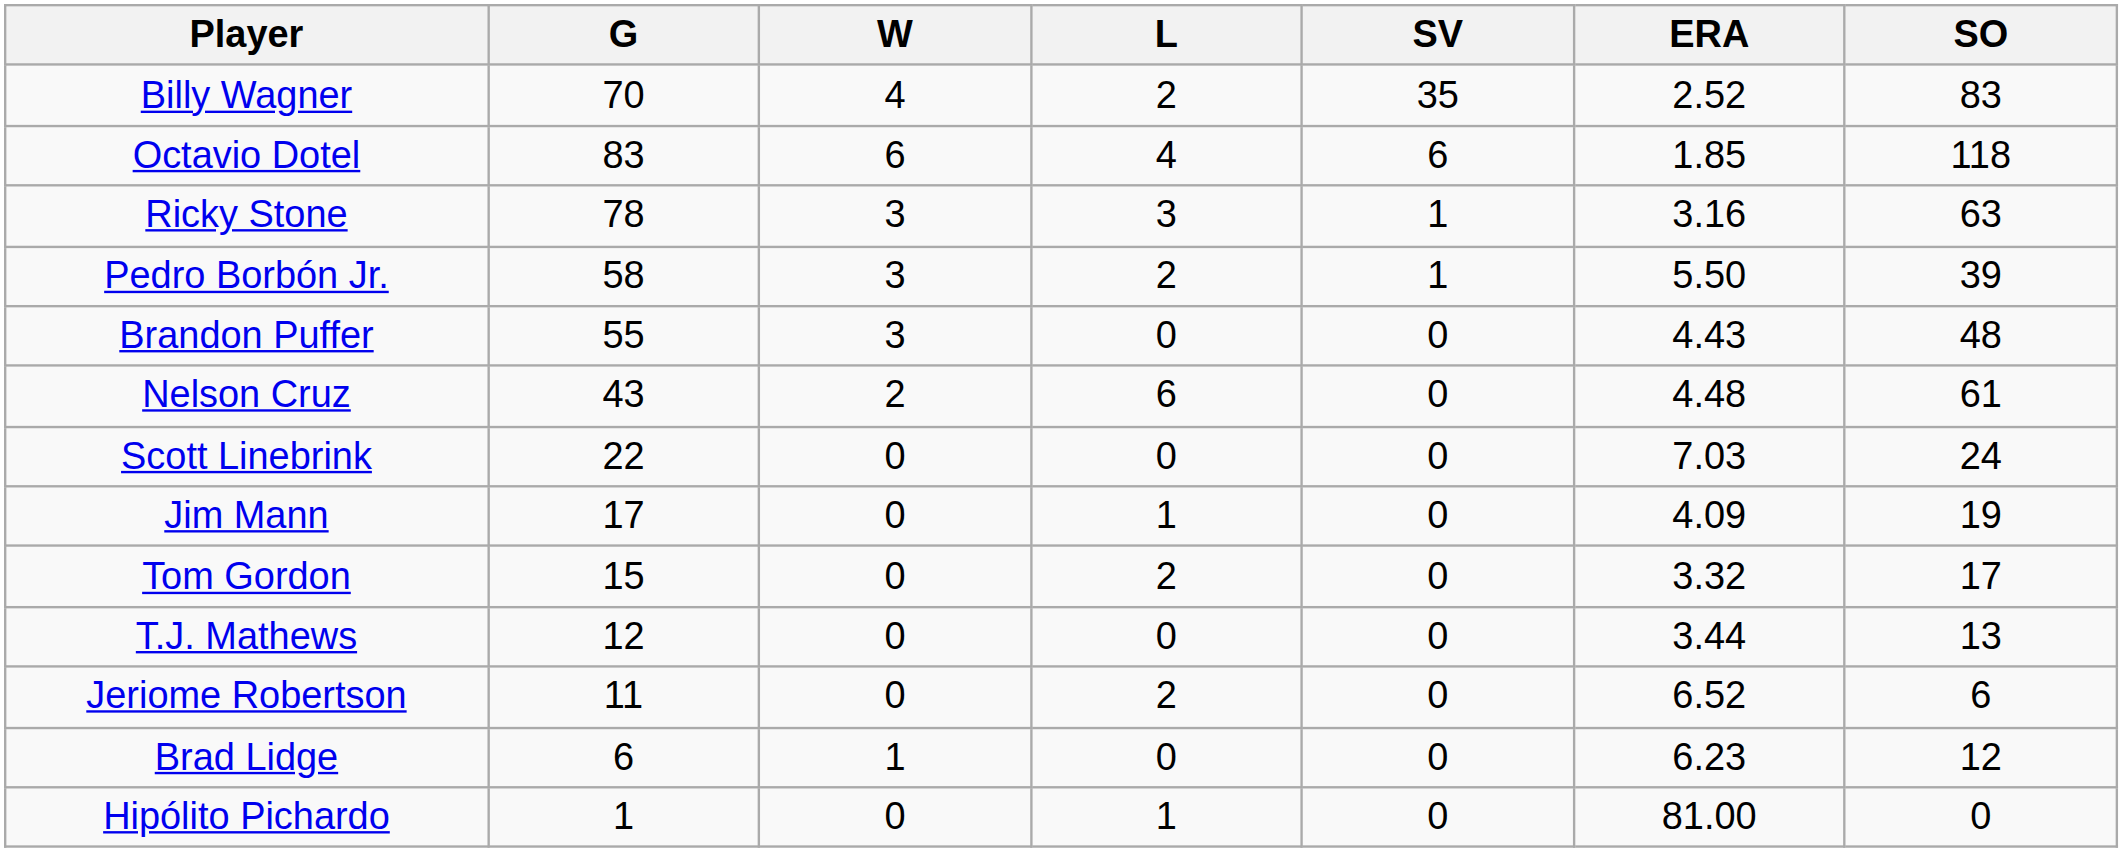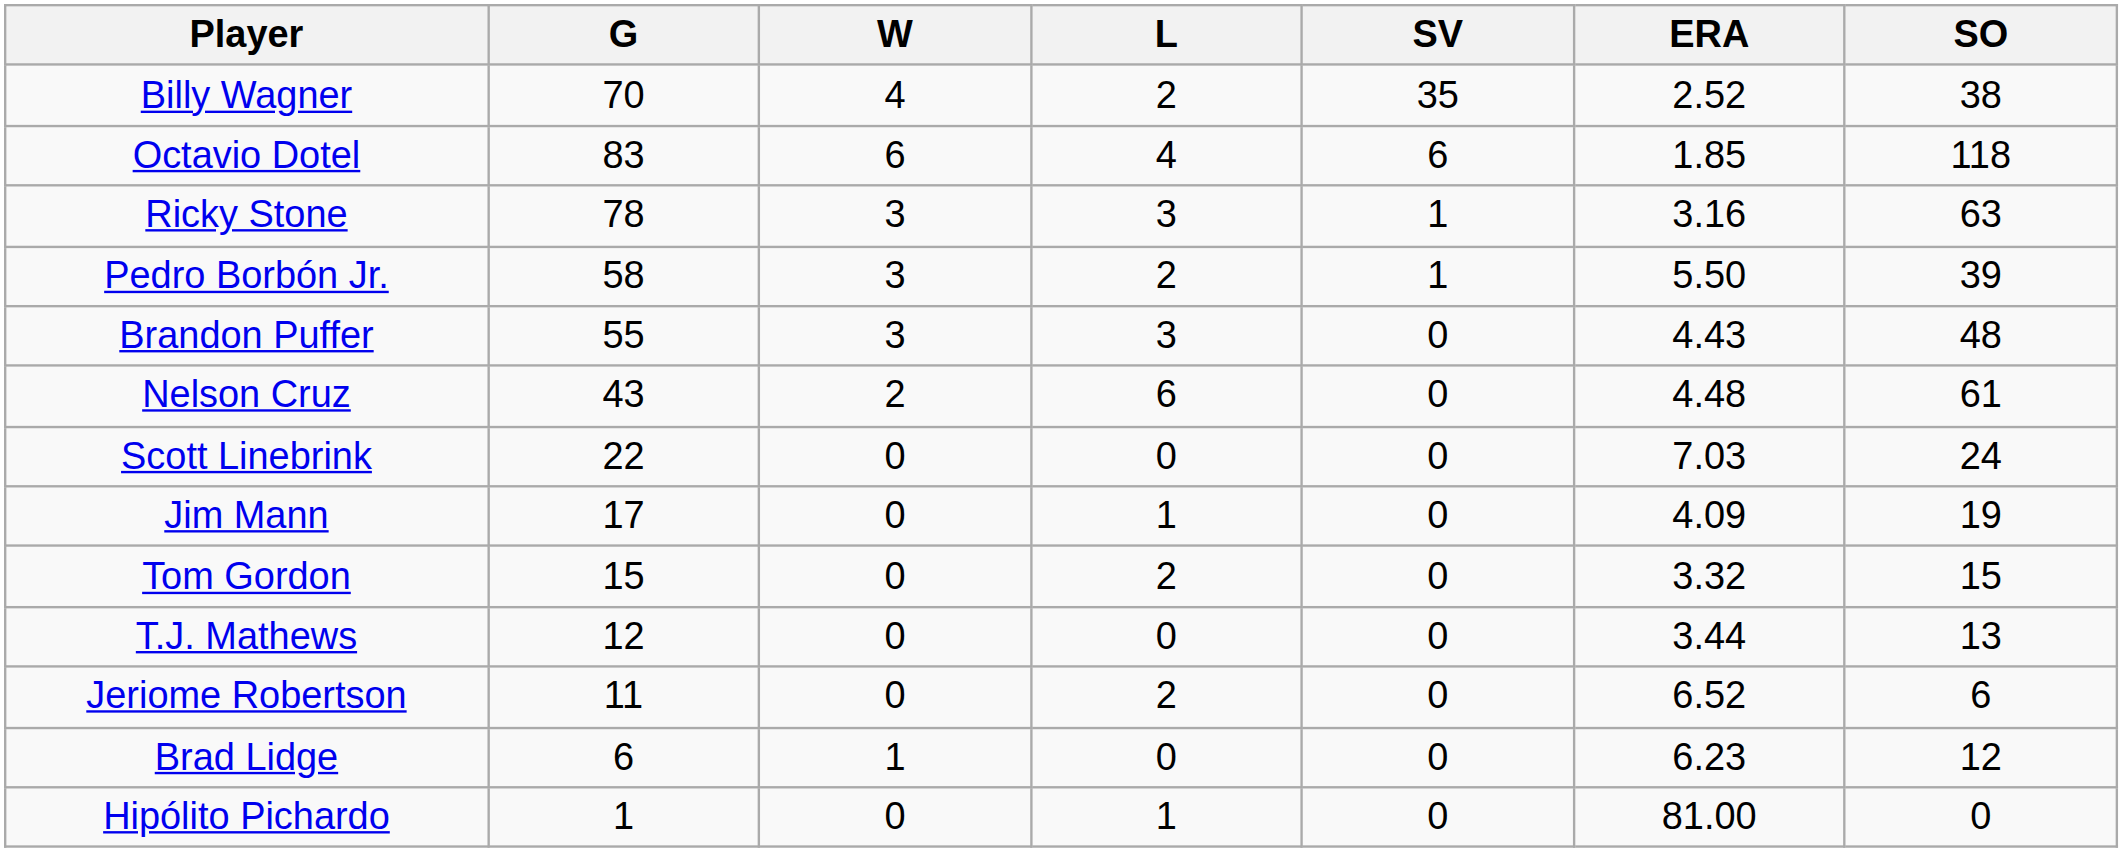 <table class="wikitable sortable">
 <tr>
 <th bgcolor="#DDDDFF" width="16%">Player</th>
 <th bgcolor="#DDDDFF" width="9%">G</th>
 <th bgcolor="#DDDDFF" width="9%">W</th>
 <th bgcolor="#DDDDFF" width="9%">L</th>
 <th bgcolor="#DDDDFF" width="9%">SV</th>
 <th bgcolor="#DDDDFF" width="9%">ERA</th>
 <th bgcolor="#DDDDFF" width="9%">SO</th>
 </tr>
 <tr align=center>
 <td><a href='#'>Billy Wagner</a></td>
 <td>70</td>
 <td>4</td>
 <td>2</td>
 <td>35</td>
 <td>2.52</td>
-<td>83</td>
+<td>38</td>
 </tr>
 <tr align=center>
 <td><a href='#'>Octavio Dotel</a></td>
 <td>83</td>
 <td>6</td>
 <td>4</td>
 <td>6</td>
 <td>1.85</td>
 <td>118</td>
 </tr>
 <tr align=center>
 <td><a href='#'>Ricky Stone</a></td>
 <td>78</td>
 <td>3</td>
 <td>3</td>
 <td>1</td>
 <td>3.16</td>
 <td>63</td>
 </tr>
 <tr align=center>
 <td><a href='#'>Pedro Borbón Jr.</a></td>
 <td>58</td>
 <td>3</td>
 <td>2</td>
 <td>1</td>
 <td>5.50</td>
 <td>39</td>
 </tr>
 <tr align=center>
 <td><a href='#'>Brandon Puffer</a></td>
 <td>55</td>
 <td>3</td>
-<td>0</td>
+<td>3</td>
 <td>0</td>
 <td>4.43</td>
 <td>48</td>
 </tr>
 <tr align=center>
 <td><a href='#'>Nelson Cruz</a></td>
 <td>43</td>
 <td>2</td>
 <td>6</td>
 <td>0</td>
 <td>4.48</td>
 <td>61</td>
 </tr>
 <tr align=center>
 <td><a href='#'>Scott Linebrink</a></td>
 <td>22</td>
 <td>0</td>
 <td>0</td>
 <td>0</td>
 <td>7.03</td>
 <td>24</td>
 </tr>
 <tr align=center>
 <td><a href='#'>Jim Mann</a></td>
 <td>17</td>
 <td>0</td>
 <td>1</td>
 <td>0</td>
 <td>4.09</td>
 <td>19</td>
 </tr>
 <tr align=center>
 <td><a href='#'>Tom Gordon</a></td>
 <td>15</td>
 <td>0</td>
 <td>2</td>
 <td>0</td>
 <td>3.32</td>
-<td>17</td>
+<td>15</td>
 </tr>
 <tr align=center>
 <td><a href='#'>T.J. Mathews</a></td>
 <td>12</td>
 <td>0</td>
 <td>0</td>
 <td>0</td>
 <td>3.44</td>
 <td>13</td>
 </tr>
 <tr align=center>
 <td><a href='#'>Jeriome Robertson</a></td>
 <td>11</td>
 <td>0</td>
 <td>2</td>
 <td>0</td>
 <td>6.52</td>
 <td>6</td>
 </tr>
 <tr align=center>
 <td><a href='#'>Brad Lidge</a></td>
 <td>6</td>
 <td>1</td>
 <td>0</td>
 <td>0</td>
 <td>6.23</td>
 <td>12</td>
 </tr>
 <tr align=center>
 <td><a href='#'>Hipólito Pichardo</a></td>
 <td>1</td>
 <td>0</td>
 <td>1</td>
 <td>0</td>
 <td>81.00</td>
 <td>0</td>
 </tr>
 </table>
